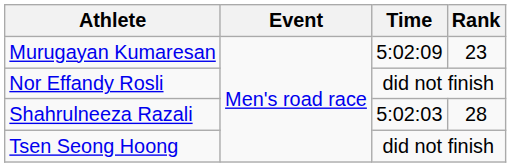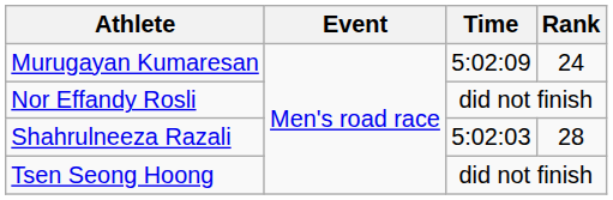 <table class="wikitable" style="font-size:90%">
 <tr>
 <th>Athlete</th>
 <th>Event</th>
 <th>Time</th>
 <th>Rank</th>
 </tr>
 <tr align=center>
 <td align=left><a href='#'>Murugayan Kumaresan</a></td>
 <td align=left rowspan=4><a href='#'>Men's road race</a></td>
 <td>5:02:09</td>
-<td>23</td>
+<td>24</td>
 </tr>
 <tr align=center>
 <td align=left><a href='#'>Nor Effandy Rosli</a></td>
 <td colspan=2>did not finish</td>
 </tr>
 <tr align=center>
 <td align=left><a href='#'>Shahrulneeza Razali</a></td>
 <td>5:02:03</td>
 <td>28</td>
 </tr>
 <tr align=center>
 <td align=left><a href='#'>Tsen Seong Hoong</a></td>
 <td colspan=2>did not finish</td>
 </tr>
 </table>
